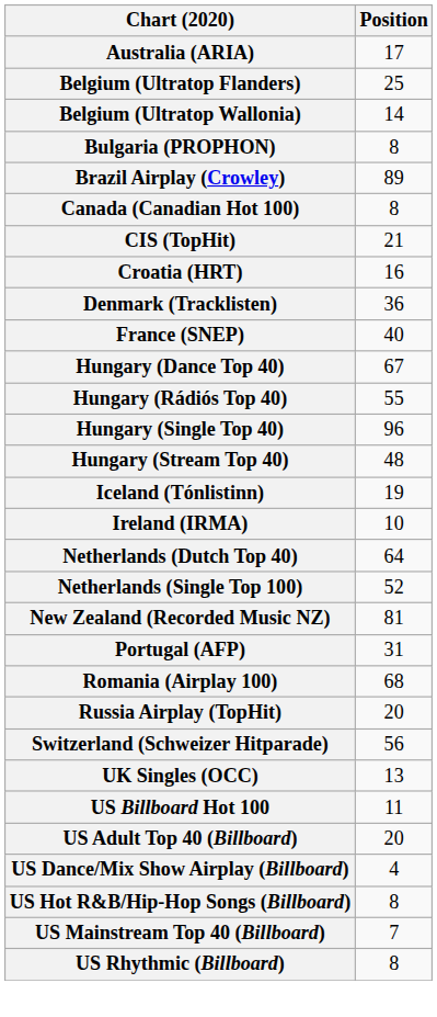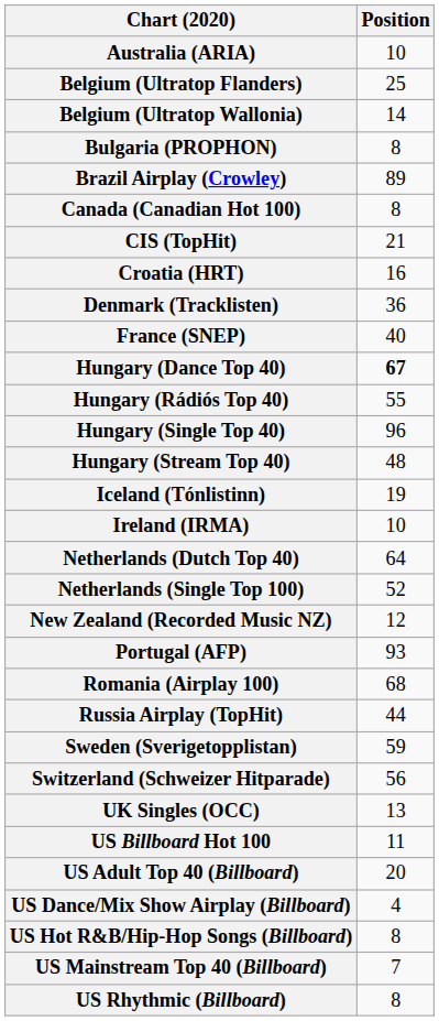 <table class="wikitable sortable plainrowheaders" style="text-align:center">
 <tr>
 <th scope="col">Chart (2020)</th>
 <th scope="col">Position</th>
 </tr>
 <tr>
 <th scope="row">Australia (ARIA)</th>
-<td>17</td>
+<td>10</td>
 </tr>
 <tr>
 <th scope="row">Belgium (Ultratop Flanders)</th>
 <td>25</td>
 </tr>
 <tr>
 <th scope="row">Belgium (Ultratop Wallonia)</th>
 <td>14</td>
 </tr>
 <tr>
 <th scope="row">Bulgaria (PROPHON)</th>
 <td>8</td>
 </tr>
 <tr>
 <th scope="row">Brazil Airplay (<a href='#'>Crowley</a>)</th>
 <td>89</td>
 </tr>
 <tr>
 <th scope="row">Canada (Canadian Hot 100)</th>
 <td>8</td>
 </tr>
 <tr>
 <th scope="row">CIS (TopHit)</th>
 <td>21</td>
 </tr>
 <tr>
 <th scope="row">Croatia (HRT)</th>
 <td>16</td>
 </tr>
 <tr>
 <th scope="row">Denmark (Tracklisten)</th>
 <td>36</td>
 </tr>
 <tr>
 <th scope="row">France (SNEP)</th>
 <td>40</td>
 </tr>
 <tr>
 <th scope="row">Hungary (Dance Top 40)</th>
-<td>67</td>
+<td><strong>67</strong></td>
 </tr>
 <tr>
 <th scope="row">Hungary (Rádiós Top 40)</th>
 <td>55</td>
 </tr>
 <tr>
 <th scope="row">Hungary (Single Top 40)</th>
 <td>96</td>
 </tr>
 <tr>
 <th scope="row">Hungary (Stream Top 40)</th>
 <td>48</td>
 </tr>
 <tr>
 <th scope="row">Iceland (Tónlistinn)</th>
 <td>19</td>
 </tr>
 <tr>
 <th scope="row">Ireland (IRMA)</th>
 <td>10</td>
 </tr>
 <tr>
 <th scope="row">Netherlands (Dutch Top 40)</th>
 <td>64</td>
 </tr>
 <tr>
 <th scope="row">Netherlands (Single Top 100)</th>
 <td>52</td>
 </tr>
 <tr>
 <th scope="row">New Zealand (Recorded Music NZ)</th>
-<td>81</td>
+<td>12</td>
 </tr>
 <tr>
 <th scope="row">Portugal (AFP)</th>
-<td>31</td>
+<td>93</td>
 </tr>
 <tr>
 <th scope="row">Romania (Airplay 100)</th>
 <td>68</td>
 </tr>
 <tr>
 <th scope="row">Russia Airplay (TopHit)</th>
-<td>20</td>
+<td>44</td>
+</tr>
+<tr>
+<th scope="row">Sweden (Sverigetopplistan)</th>
+<td>59</td>
 </tr>
 <tr>
 <th scope="row">Switzerland (Schweizer Hitparade)</th>
 <td>56</td>
 </tr>
 <tr>
 <th scope="row">UK Singles (OCC)</th>
 <td>13</td>
 </tr>
 <tr>
 <th scope="row">US <em>Billboard</em> Hot 100</th>
 <td>11</td>
 </tr>
 <tr>
 <th scope="row">US Adult Top 40 (<em>Billboard</em>)</th>
 <td>20</td>
 </tr>
 <tr>
 <th scope="row">US Dance/Mix Show Airplay (<em>Billboard</em>)</th>
 <td>4</td>
 </tr>
 <tr>
 <th scope="row">US Hot R&B/Hip-Hop Songs (<em>Billboard</em>)</th>
 <td>8</td>
 </tr>
 <tr>
 <th scope="row">US Mainstream Top 40 (<em>Billboard</em>)</th>
 <td>7</td>
 </tr>
 <tr>
 <th scope="row">US Rhythmic (<em>Billboard</em>)</th>
 <td>8</td>
 </tr>
 </table>
